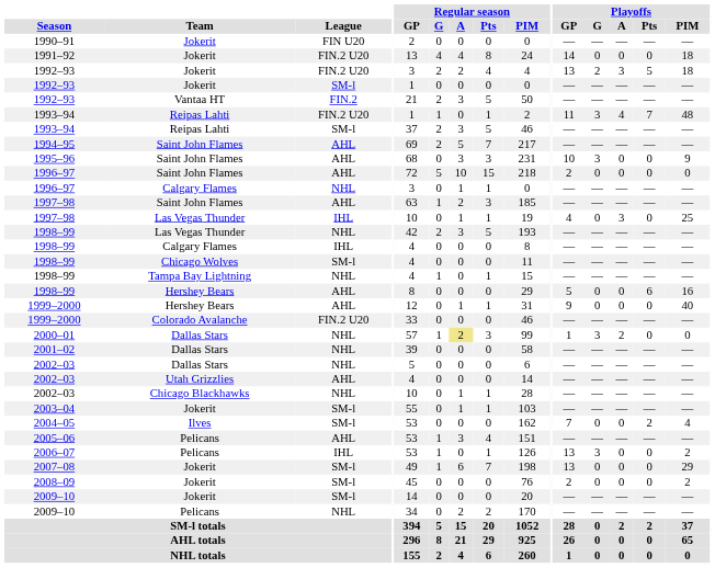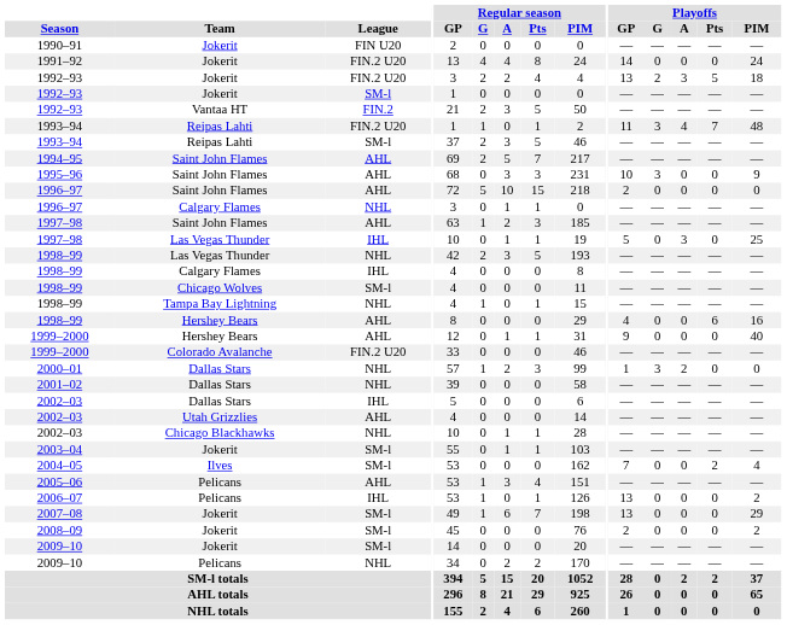 <table border="0" cellpadding="1" cellspacing="0" style="text-align:center; width:60em">
 <tr bgcolor="#e0e0e0">
 <th colspan="3" bgcolor="#ffffff"></th>
 <th rowspan="99" bgcolor="#ffffff"></th>
 <th colspan="5"><a href='#'>Regular season</a></th>
 <th rowspan="99" bgcolor="#ffffff"></th>
 <th colspan="5"><a href='#'>Playoffs</a></th>
 </tr>
 <tr bgcolor="#e0e0e0">
 <th><a href='#'>Season</a></th>
 <th>Team</th>
 <th>League</th>
 <th>GP</th>
 <th><a href='#'>G</a></th>
 <th><a href='#'>A</a></th>
 <th><a href='#'>Pts</a></th>
 <th><a href='#'>PIM</a></th>
 <th>GP</th>
 <th>G</th>
 <th>A</th>
 <th>Pts</th>
 <th>PIM</th>
 </tr>
 <tr>
 <td>1990–91</td>
 <td><a href='#'>Jokerit</a></td>
 <td>FIN U20</td>
 <td>2</td>
 <td>0</td>
 <td>0</td>
 <td>0</td>
 <td>0</td>
 <td>—</td>
 <td>—</td>
 <td>—</td>
 <td>—</td>
 <td>—</td>
 </tr>
 <tr bgcolor="#f0f0f0">
 <td>1991–92</td>
 <td>Jokerit</td>
 <td>FIN.2 U20</td>
 <td>13</td>
 <td>4</td>
 <td>4</td>
 <td>8</td>
 <td>24</td>
 <td>14</td>
 <td>0</td>
 <td>0</td>
 <td>0</td>
-<td>18</td>
+<td>24</td>
 </tr>
 <tr>
 <td>1992–93</td>
 <td>Jokerit</td>
 <td>FIN.2 U20</td>
 <td>3</td>
 <td>2</td>
 <td>2</td>
 <td>4</td>
 <td>4</td>
 <td>13</td>
 <td>2</td>
 <td>3</td>
 <td>5</td>
 <td>18</td>
 </tr>
 <tr bgcolor="#f0f0f0">
 <td><a href='#'>1992–93</a></td>
 <td>Jokerit</td>
 <td><a href='#'>SM-l</a></td>
 <td>1</td>
 <td>0</td>
 <td>0</td>
 <td>0</td>
 <td>0</td>
 <td>—</td>
 <td>—</td>
 <td>—</td>
 <td>—</td>
 <td>—</td>
 </tr>
 <tr>
 <td><a href='#'>1992–93</a></td>
 <td>Vantaa HT</td>
 <td><a href='#'>FIN.2</a></td>
 <td>21</td>
 <td>2</td>
 <td>3</td>
 <td>5</td>
 <td>50</td>
 <td>—</td>
 <td>—</td>
 <td>—</td>
 <td>—</td>
 <td>—</td>
 </tr>
 <tr bgcolor="#f0f0f0">
 <td>1993–94</td>
 <td><a href='#'>Reipas Lahti</a></td>
 <td>FIN.2 U20</td>
 <td>1</td>
 <td>1</td>
 <td>0</td>
 <td>1</td>
 <td>2</td>
 <td>11</td>
 <td>3</td>
 <td>4</td>
 <td>7</td>
 <td>48</td>
 </tr>
 <tr>
 <td><a href='#'>1993–94</a></td>
 <td>Reipas Lahti</td>
 <td>SM-l</td>
 <td>37</td>
 <td>2</td>
 <td>3</td>
 <td>5</td>
 <td>46</td>
 <td>—</td>
 <td>—</td>
 <td>—</td>
 <td>—</td>
 <td>—</td>
 </tr>
 <tr bgcolor="#f0f0f0">
 <td><a href='#'>1994–95</a></td>
 <td><a href='#'>Saint John Flames</a></td>
 <td><a href='#'>AHL</a></td>
 <td>69</td>
 <td>2</td>
 <td>5</td>
 <td>7</td>
 <td>217</td>
 <td>—</td>
 <td>—</td>
 <td>—</td>
 <td>—</td>
 <td>—</td>
 </tr>
 <tr>
 <td><a href='#'>1995–96</a></td>
 <td>Saint John Flames</td>
 <td>AHL</td>
 <td>68</td>
 <td>0</td>
 <td>3</td>
 <td>3</td>
 <td>231</td>
 <td>10</td>
 <td>3</td>
 <td>0</td>
 <td>0</td>
 <td>9</td>
 </tr>
 <tr bgcolor="#f0f0f0">
 <td><a href='#'>1996–97</a></td>
 <td>Saint John Flames</td>
 <td>AHL</td>
 <td>72</td>
 <td>5</td>
 <td>10</td>
 <td>15</td>
 <td>218</td>
 <td>2</td>
 <td>0</td>
 <td>0</td>
 <td>0</td>
 <td>0</td>
 </tr>
 <tr>
 <td><a href='#'>1996–97</a></td>
 <td><a href='#'>Calgary Flames</a></td>
 <td><a href='#'>NHL</a></td>
 <td>3</td>
 <td>0</td>
 <td>1</td>
 <td>1</td>
 <td>0</td>
 <td>—</td>
 <td>—</td>
 <td>—</td>
 <td>—</td>
 <td>—</td>
 </tr>
 <tr bgcolor="#f0f0f0">
 <td><a href='#'>1997–98</a></td>
 <td>Saint John Flames</td>
 <td>AHL</td>
 <td>63</td>
 <td>1</td>
 <td>2</td>
 <td>3</td>
 <td>185</td>
 <td>—</td>
 <td>—</td>
 <td>—</td>
 <td>—</td>
 <td>—</td>
 </tr>
 <tr>
 <td><a href='#'>1997–98</a></td>
 <td><a href='#'>Las Vegas Thunder</a></td>
 <td><a href='#'>IHL</a></td>
 <td>10</td>
 <td>0</td>
 <td>1</td>
 <td>1</td>
 <td>19</td>
-<td>4</td>
+<td>5</td>
 <td>0</td>
 <td>3</td>
 <td>0</td>
 <td>25</td>
 </tr>
 <tr bgcolor="#f0f0f0">
 <td><a href='#'>1998–99</a></td>
 <td>Las Vegas Thunder</td>
 <td>NHL</td>
 <td>42</td>
 <td>2</td>
 <td>3</td>
 <td>5</td>
 <td>193</td>
 <td>—</td>
 <td>—</td>
 <td>—</td>
 <td>—</td>
 <td>—</td>
 </tr>
 <tr>
 <td><a href='#'>1998–99</a></td>
 <td>Calgary Flames</td>
 <td>IHL</td>
 <td>4</td>
 <td>0</td>
 <td>0</td>
 <td>0</td>
 <td>8</td>
 <td>—</td>
 <td>—</td>
 <td>—</td>
 <td>—</td>
 <td>—</td>
 </tr>
 <tr bgcolor="#f0f0f0">
 <td><a href='#'>1998–99</a></td>
 <td><a href='#'>Chicago Wolves</a></td>
 <td>SM-l</td>
 <td>4</td>
 <td>0</td>
 <td>0</td>
 <td>0</td>
 <td>11</td>
 <td>—</td>
 <td>—</td>
 <td>—</td>
 <td>—</td>
 <td>—</td>
 </tr>
 <tr>
 <td>1998–99</td>
 <td><a href='#'>Tampa Bay Lightning</a></td>
 <td>NHL</td>
 <td>4</td>
 <td>1</td>
 <td>0</td>
 <td>1</td>
 <td>15</td>
 <td>—</td>
 <td>—</td>
 <td>—</td>
 <td>—</td>
 <td>—</td>
 </tr>
 <tr bgcolor="#f0f0f0">
 <td><a href='#'>1998–99</a></td>
 <td><a href='#'>Hershey Bears</a></td>
 <td>AHL</td>
 <td>8</td>
 <td>0</td>
 <td>0</td>
 <td>0</td>
 <td>29</td>
-<td>5</td>
+<td>4</td>
 <td>0</td>
 <td>0</td>
 <td>6</td>
 <td>16</td>
 </tr>
 <tr>
 <td><a href='#'>1999–2000</a></td>
 <td>Hershey Bears</td>
 <td>AHL</td>
 <td>12</td>
 <td>0</td>
 <td>1</td>
 <td>1</td>
 <td>31</td>
 <td>9</td>
 <td>0</td>
 <td>0</td>
 <td>0</td>
 <td>40</td>
 </tr>
 <tr bgcolor="#f0f0f0">
 <td><a href='#'>1999–2000</a></td>
 <td><a href='#'>Colorado Avalanche</a></td>
 <td>FIN.2 U20</td>
 <td>33</td>
 <td>0</td>
 <td>0</td>
 <td>0</td>
 <td>46</td>
 <td>—</td>
 <td>—</td>
 <td>—</td>
 <td>—</td>
 <td>—</td>
 </tr>
 <tr>
 <td><a href='#'>2000–01</a></td>
 <td><a href='#'>Dallas Stars</a></td>
 <td>NHL</td>
 <td>57</td>
 <td>1</td>
-<td style="background: khaki;">2</td>
+<td>2</td>
 <td>3</td>
 <td>99</td>
 <td>1</td>
 <td>3</td>
 <td>2</td>
 <td>0</td>
 <td>0</td>
 </tr>
 <tr bgcolor="#f0f0f0">
 <td><a href='#'>2001–02</a></td>
 <td>Dallas Stars</td>
 <td>NHL</td>
 <td>39</td>
 <td>0</td>
 <td>0</td>
 <td>0</td>
 <td>58</td>
 <td>—</td>
 <td>—</td>
 <td>—</td>
 <td>—</td>
 <td>—</td>
 </tr>
 <tr>
 <td><a href='#'>2002–03</a></td>
 <td>Dallas Stars</td>
-<td>NHL</td>
+<td>IHL</td>
 <td>5</td>
 <td>0</td>
 <td>0</td>
 <td>0</td>
 <td>6</td>
 <td>—</td>
 <td>—</td>
 <td>—</td>
 <td>—</td>
 <td>—</td>
 </tr>
 <tr bgcolor="#f0f0f0">
 <td><a href='#'>2002–03</a></td>
 <td><a href='#'>Utah Grizzlies</a></td>
 <td>AHL</td>
 <td>4</td>
 <td>0</td>
 <td>0</td>
 <td>0</td>
 <td>14</td>
 <td>—</td>
 <td>—</td>
 <td>—</td>
 <td>—</td>
 <td>—</td>
 </tr>
 <tr>
 <td>2002–03</td>
 <td><a href='#'>Chicago Blackhawks</a></td>
 <td>NHL</td>
 <td>10</td>
 <td>0</td>
 <td>1</td>
 <td>1</td>
 <td>28</td>
 <td>—</td>
 <td>—</td>
 <td>—</td>
 <td>—</td>
 <td>—</td>
 </tr>
 <tr bgcolor="#f0f0f0">
 <td><a href='#'>2003–04</a></td>
 <td>Jokerit</td>
 <td>SM-l</td>
 <td>55</td>
 <td>0</td>
 <td>1</td>
 <td>1</td>
 <td>103</td>
 <td>—</td>
 <td>—</td>
 <td>—</td>
 <td>—</td>
 <td>—</td>
 </tr>
 <tr>
 <td><a href='#'>2004–05</a></td>
 <td><a href='#'>Ilves</a></td>
 <td>SM-l</td>
 <td>53</td>
 <td>0</td>
 <td>0</td>
 <td>0</td>
 <td>162</td>
 <td>7</td>
 <td>0</td>
 <td>0</td>
 <td>2</td>
 <td>4</td>
 </tr>
 <tr bgcolor="#f0f0f0">
 <td><a href='#'>2005–06</a></td>
 <td>Pelicans</td>
 <td>AHL</td>
 <td>53</td>
 <td>1</td>
 <td>3</td>
 <td>4</td>
 <td>151</td>
 <td>—</td>
 <td>—</td>
 <td>—</td>
 <td>—</td>
 <td>—</td>
 </tr>
 <tr>
 <td><a href='#'>2006–07</a></td>
 <td>Pelicans</td>
 <td>IHL</td>
 <td>53</td>
 <td>1</td>
 <td>0</td>
 <td>1</td>
 <td>126</td>
 <td>13</td>
-<td>3</td>
+<td>0</td>
 <td>0</td>
 <td>0</td>
 <td>2</td>
 </tr>
 <tr bgcolor="#f0f0f0">
 <td><a href='#'>2007–08</a></td>
 <td>Jokerit</td>
 <td>SM-l</td>
 <td>49</td>
 <td>1</td>
 <td>6</td>
 <td>7</td>
 <td>198</td>
 <td>13</td>
 <td>0</td>
 <td>0</td>
 <td>0</td>
 <td>29</td>
 </tr>
 <tr>
 <td><a href='#'>2008–09</a></td>
 <td>Jokerit</td>
 <td>SM-l</td>
 <td>45</td>
 <td>0</td>
 <td>0</td>
 <td>0</td>
 <td>76</td>
 <td>2</td>
 <td>0</td>
 <td>0</td>
 <td>0</td>
 <td>2</td>
 </tr>
 <tr bgcolor="#f0f0f0">
 <td><a href='#'>2009–10</a></td>
 <td>Jokerit</td>
 <td>SM-l</td>
 <td>14</td>
 <td>0</td>
 <td>0</td>
 <td>0</td>
 <td>20</td>
 <td>—</td>
 <td>—</td>
 <td>—</td>
 <td>—</td>
 <td>—</td>
 </tr>
 <tr>
 <td>2009–10</td>
 <td>Pelicans</td>
 <td>NHL</td>
 <td>34</td>
 <td>0</td>
 <td>2</td>
 <td>2</td>
 <td>170</td>
 <td>—</td>
 <td>—</td>
 <td>—</td>
 <td>—</td>
 <td>—</td>
 </tr>
 <tr bgcolor="#e0e0e0">
 <th colspan="3">SM-l totals</th>
 <th>394</th>
 <th>5</th>
 <th>15</th>
 <th>20</th>
 <th>1052</th>
 <th>28</th>
 <th>0</th>
 <th>2</th>
 <th>2</th>
 <th>37</th>
 </tr>
 <tr bgcolor="#e0e0e0">
 <th colspan="3">AHL totals</th>
 <th>296</th>
 <th>8</th>
 <th>21</th>
 <th>29</th>
 <th>925</th>
 <th>26</th>
 <th>0</th>
 <th>0</th>
 <th>0</th>
 <th>65</th>
 </tr>
 <tr bgcolor="#e0e0e0">
 <th colspan="3">NHL totals</th>
 <th>155</th>
 <th>2</th>
 <th>4</th>
 <th>6</th>
 <th>260</th>
 <th>1</th>
 <th>0</th>
 <th>0</th>
 <th>0</th>
 <th>0</th>
 </tr>
 </table>
